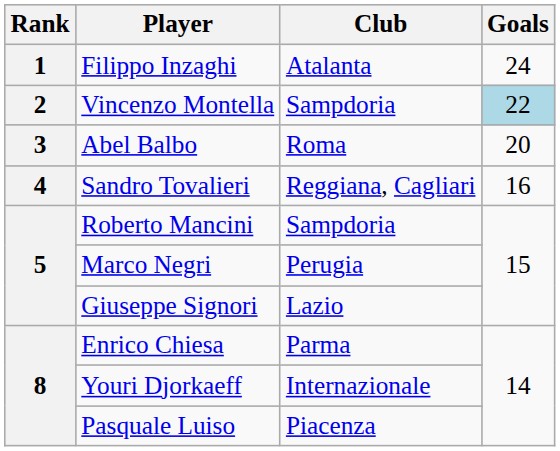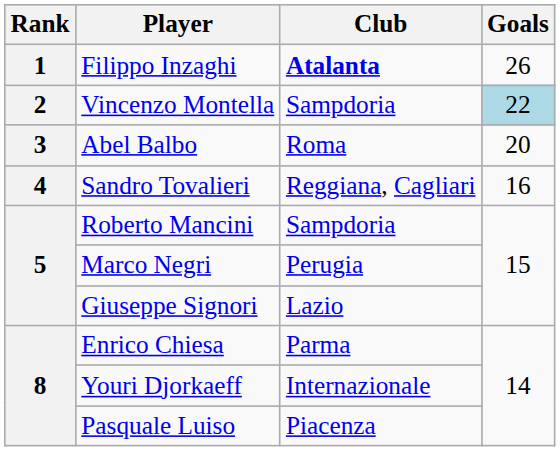 <table class="wikitable">
 <tr>
 <th>Rank</th>
 <th>Player</th>
 <th>Club</th>
 <th>Goals</th>
 </tr>
 <tr>
 <th>1</th>
 <td> <a href='#'>Filippo Inzaghi</a></td>
-<td><a href='#'>Atalanta</a></td>
-<td style="text-align:center;">24</td>
+<td><strong><a href='#'>Atalanta</a></strong></td>
+<td style="text-align:center;">26</td>
 </tr>
 <tr>
 <th>2</th>
 <td> <a href='#'>Vincenzo Montella</a></td>
 <td><a href='#'>Sampdoria</a></td>
 <td style="background: lightblue; text-align:center;">22</td>
 </tr>
 <tr>
 <th>3</th>
 <td> <a href='#'>Abel Balbo</a></td>
 <td><a href='#'>Roma</a></td>
 <td style="text-align:center;">20</td>
 </tr>
 <tr>
 <th>4</th>
 <td> <a href='#'>Sandro Tovalieri</a></td>
 <td><a href='#'>Reggiana</a>, <a href='#'>Cagliari</a></td>
 <td style="text-align:center;">16</td>
 </tr>
 <tr>
 <th rowspan="3">5</th>
 <td> <a href='#'>Roberto Mancini</a></td>
 <td><a href='#'>Sampdoria</a></td>
 <td rowspan="3" style="text-align:center;">15</td>
 </tr>
 <tr>
 <td> <a href='#'>Marco Negri</a></td>
 <td><a href='#'>Perugia</a></td>
 </tr>
 <tr>
 <td> <a href='#'>Giuseppe Signori</a></td>
 <td><a href='#'>Lazio</a></td>
 </tr>
 <tr>
 <th rowspan="3">8</th>
 <td> <a href='#'>Enrico Chiesa</a></td>
 <td><a href='#'>Parma</a></td>
 <td rowspan="3" style="text-align:center;">14</td>
 </tr>
 <tr>
 <td> <a href='#'>Youri Djorkaeff</a></td>
 <td><a href='#'>Internazionale</a></td>
 </tr>
 <tr>
 <td> <a href='#'>Pasquale Luiso</a></td>
 <td><a href='#'>Piacenza</a></td>
 </tr>
 </table>
